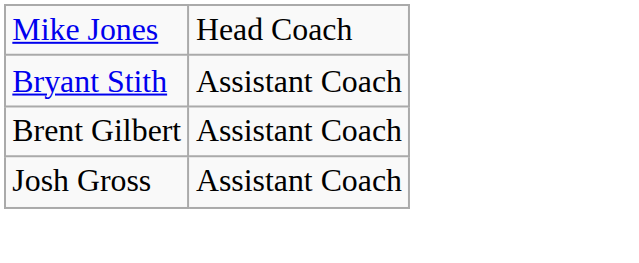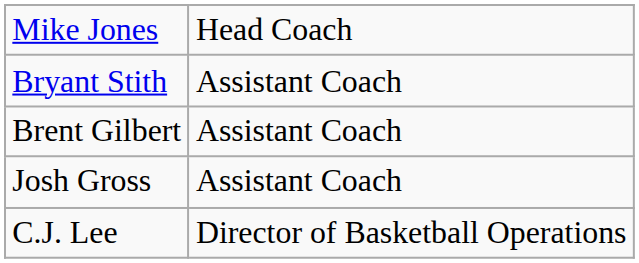 <table class="wikitable">
 <tr>
 <td><a href='#'>Mike Jones</a></td>
 <td>Head Coach</td>
 </tr>
 <tr>
 <td><a href='#'>Bryant Stith</a></td>
 <td>Assistant Coach</td>
 </tr>
 <tr>
 <td>Brent Gilbert</td>
 <td>Assistant Coach</td>
 </tr>
 <tr>
 <td>Josh Gross</td>
 <td>Assistant Coach</td>
 </tr>
+<tr>
+<td>C.J. Lee</td>
+<td>Director of Basketball Operations</td>
+</tr>
 </table>
